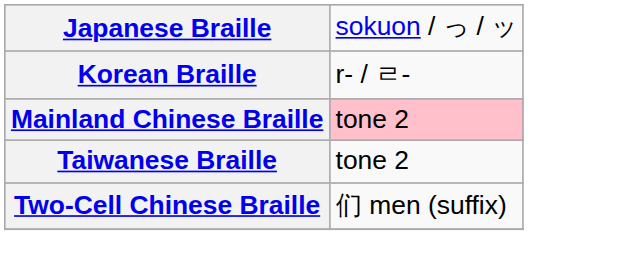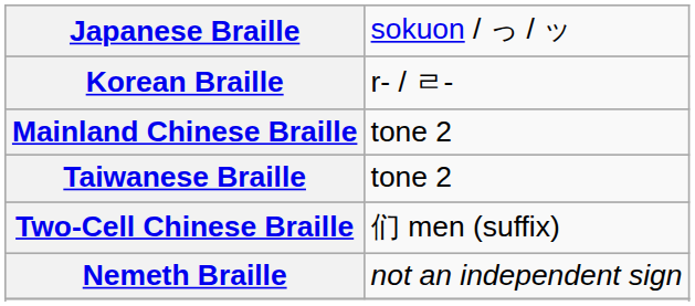 <table class="wikitable">
 <tr>
 <th align=left><a href='#'>Japanese Braille</a></th>
 <td><a href='#'>sokuon</a> / っ / ッ  </td>
 </tr>
 <tr>
 <th align=left><a href='#'>Korean Braille</a></th>
 <td>r- / ㄹ- </td>
 </tr>
 <tr>
 <th align=left><a href='#'>Mainland Chinese Braille</a></th>
-<td style="background: pink;">tone 2 </td>
+<td>tone 2 </td>
 </tr>
 <tr>
 <th align=left><a href='#'>Taiwanese Braille</a></th>
 <td>tone 2</td>
 </tr>
 <tr>
 <th align=left><a href='#'>Two-Cell Chinese Braille</a></th>
 <td>们 men (suffix)</td>
 </tr>
 <tr>
+<th align=left><a href='#'>Nemeth Braille</a></th>
+<td><em>not an independent sign</em> </td>
+</tr>
+<tr>
 </tr>
 <tr>
 </tr>
 <tr>
 </tr>
 </table>
